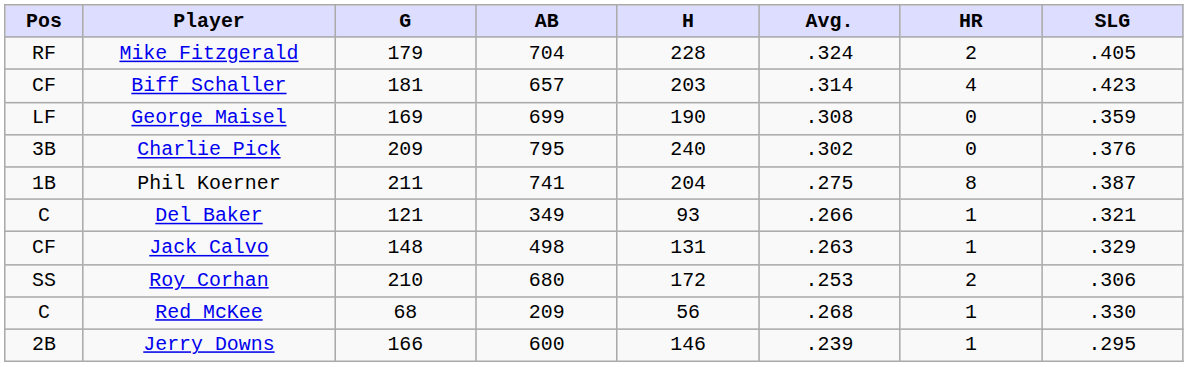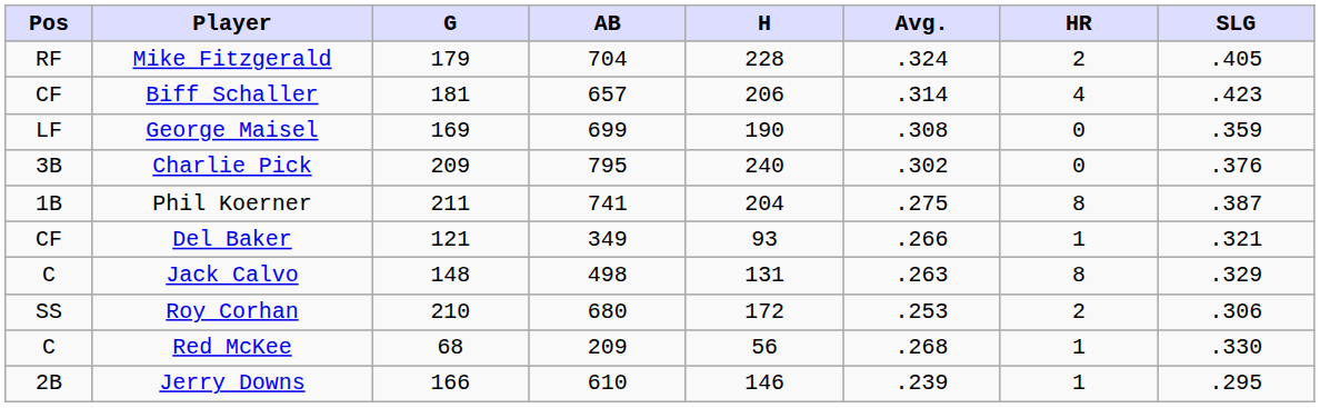 <table class="wikitable sortable">
 <tr>
 <th style="background:#ddf; width:5%;">Pos</th>
 <th style="background:#ddf; width:16%;">Player</th>
 <th style="background:#ddf; width:9%;">G</th>
 <th style="background:#ddf; width:9%;">AB</th>
 <th style="background:#ddf; width:9%;">H</th>
 <th style="background:#ddf; width:9%;">Avg.</th>
 <th style="background:#ddf; width:9%;">HR</th>
 <th style="background:#ddf; width:9%;">SLG</th>
 </tr>
 <tr style="text-align:center;">
 <td>RF</td>
 <td><a href='#'>Mike Fitzgerald</a></td>
 <td>179</td>
 <td>704</td>
 <td>228</td>
 <td>.324</td>
 <td>2</td>
 <td>.405</td>
 </tr>
 <tr style="text-align:center;">
 <td>CF</td>
 <td><a href='#'>Biff Schaller</a></td>
 <td>181</td>
 <td>657</td>
-<td>203</td>
+<td>206</td>
 <td>.314</td>
 <td>4</td>
 <td>.423</td>
 </tr>
 <tr style="text-align:center;">
 <td>LF</td>
 <td><a href='#'>George Maisel</a></td>
 <td>169</td>
 <td>699</td>
 <td>190</td>
 <td>.308</td>
 <td>0</td>
 <td>.359</td>
 </tr>
 <tr style="text-align:center;">
 <td>3B</td>
 <td><a href='#'>Charlie Pick</a></td>
 <td>209</td>
 <td>795</td>
 <td>240</td>
 <td>.302</td>
 <td>0</td>
 <td>.376</td>
 </tr>
 <tr style="text-align:center;">
 <td>1B</td>
 <td>Phil Koerner</td>
 <td>211</td>
 <td>741</td>
 <td>204</td>
 <td>.275</td>
 <td>8</td>
 <td>.387</td>
 </tr>
 <tr style="text-align:center;">
-<td>C</td>
+<td>CF</td>
 <td><a href='#'>Del Baker</a></td>
 <td>121</td>
 <td>349</td>
 <td>93</td>
 <td>.266</td>
 <td>1</td>
 <td>.321</td>
 </tr>
 <tr style="text-align:center;">
-<td>CF</td>
+<td>C</td>
 <td><a href='#'>Jack Calvo</a></td>
 <td>148</td>
 <td>498</td>
 <td>131</td>
 <td>.263</td>
-<td>1</td>
+<td>8</td>
 <td>.329</td>
 </tr>
 <tr style="text-align:center;">
 <td>SS</td>
 <td><a href='#'>Roy Corhan</a></td>
 <td>210</td>
 <td>680</td>
 <td>172</td>
 <td>.253</td>
 <td>2</td>
 <td>.306</td>
 </tr>
 <tr style="text-align:center;">
 <td>C</td>
 <td><a href='#'>Red McKee</a></td>
 <td>68</td>
 <td>209</td>
 <td>56</td>
 <td>.268</td>
 <td>1</td>
 <td>.330</td>
 </tr>
 <tr style="text-align:center;">
 <td>2B</td>
 <td><a href='#'>Jerry Downs</a></td>
 <td>166</td>
-<td>600</td>
+<td>610</td>
 <td>146</td>
 <td>.239</td>
 <td>1</td>
 <td>.295</td>
 </tr>
 </table>
